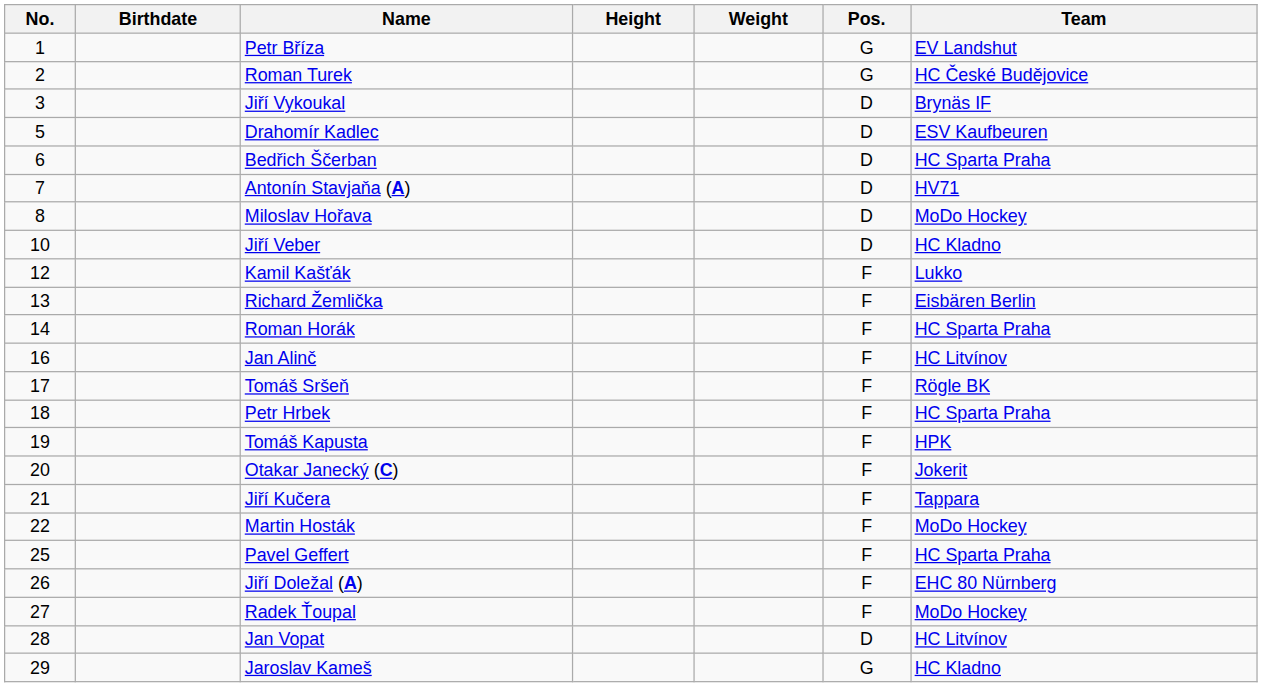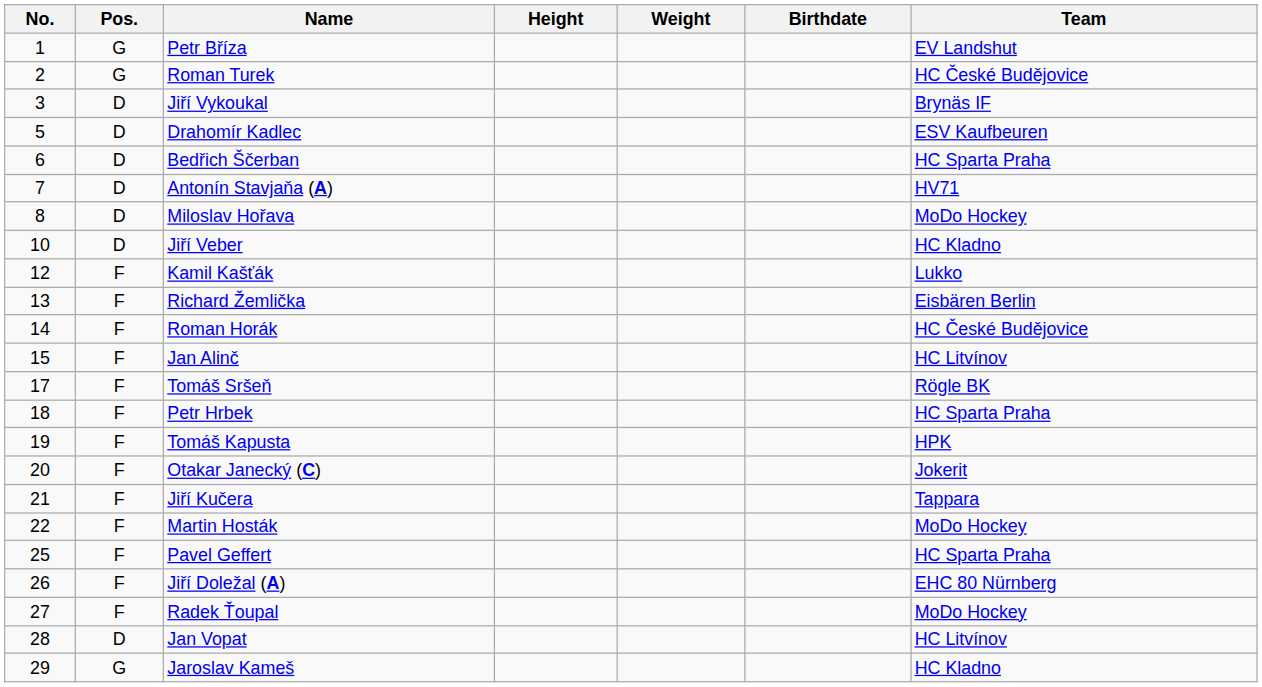 <table class="wikitable sortable" width="80%" style="font-size: 90%; text-align: center;">
 <tr>
 <th>No.</th>
-<th>Birthdate</th>
+<th>Pos.</th>
 <th>Name</th>
 <th>Height</th>
 <th>Weight</th>
-<th>Pos.</th>
+<th>Birthdate</th>
 <th>Team</th>
 </tr>
 <tr>
 <td>1</td>
-<td style="text-align:right;"></td>
+<td>G</td>
 <td style="text-align:left;"><a href='#'>Petr Bříza</a></td>
 <td></td>
 <td></td>
-<td>G</td>
+<td style="text-align:right;"></td>
 <td style="text-align:left;"> <a href='#'>EV Landshut</a></td>
 </tr>
 <tr>
 <td>2</td>
-<td style="text-align:right;"></td>
+<td>G</td>
 <td style="text-align:left;"><a href='#'>Roman Turek</a></td>
 <td></td>
 <td></td>
-<td>G</td>
+<td style="text-align:right;"></td>
 <td style="text-align:left;"> <a href='#'>HC České Budějovice</a></td>
 </tr>
 <tr>
 <td>3</td>
-<td style="text-align:right;"></td>
+<td>D</td>
 <td style="text-align:left;"><a href='#'>Jiří Vykoukal</a></td>
 <td></td>
 <td></td>
-<td>D</td>
+<td style="text-align:right;"></td>
 <td style="text-align:left;"> <a href='#'>Brynäs IF</a></td>
 </tr>
 <tr>
 <td>5</td>
-<td style="text-align:right;"></td>
+<td>D</td>
 <td style="text-align:left;"><a href='#'>Drahomír Kadlec</a></td>
 <td></td>
 <td></td>
-<td>D</td>
+<td style="text-align:right;"></td>
 <td style="text-align:left;"> <a href='#'>ESV Kaufbeuren</a></td>
 </tr>
 <tr>
 <td>6</td>
-<td style="text-align:right;"></td>
+<td>D</td>
 <td style="text-align:left;"><a href='#'>Bedřich Ščerban</a></td>
 <td></td>
 <td></td>
-<td>D</td>
+<td style="text-align:right;"></td>
 <td style="text-align:left;"> <a href='#'>HC Sparta Praha</a></td>
 </tr>
 <tr>
 <td>7</td>
-<td style="text-align:right;"></td>
+<td>D</td>
 <td style="text-align:left;"><a href='#'>Antonín Stavjaňa</a> (<strong><a href='#'>A</a></strong>)</td>
 <td></td>
 <td></td>
-<td>D</td>
+<td style="text-align:right;"></td>
 <td style="text-align:left;"> <a href='#'>HV71</a></td>
 </tr>
 <tr>
 <td>8</td>
-<td style="text-align:right;"></td>
+<td>D</td>
 <td style="text-align:left;"><a href='#'>Miloslav Hořava</a></td>
 <td></td>
 <td></td>
-<td>D</td>
+<td style="text-align:right;"></td>
 <td style="text-align:left;"> <a href='#'>MoDo Hockey</a></td>
 </tr>
 <tr>
 <td>10</td>
-<td style="text-align:right;"></td>
+<td>D</td>
 <td style="text-align:left;"><a href='#'>Jiří Veber</a></td>
 <td></td>
 <td></td>
-<td>D</td>
+<td style="text-align:right;"></td>
 <td style="text-align:left;"> <a href='#'>HC Kladno</a></td>
 </tr>
 <tr>
 <td>12</td>
-<td style="text-align:right;"></td>
+<td>F</td>
 <td style="text-align:left;"><a href='#'>Kamil Kašťák</a></td>
 <td></td>
 <td></td>
-<td>F</td>
+<td style="text-align:right;"></td>
 <td style="text-align:left;"> <a href='#'>Lukko</a></td>
 </tr>
 <tr>
 <td>13</td>
-<td style="text-align:right;"></td>
+<td>F</td>
 <td style="text-align:left;"><a href='#'>Richard Žemlička</a></td>
 <td></td>
 <td></td>
-<td>F</td>
+<td style="text-align:right;"></td>
 <td style="text-align:left;"> <a href='#'>Eisbären Berlin</a></td>
 </tr>
 <tr>
 <td>14</td>
-<td style="text-align:right;"></td>
+<td>F</td>
 <td style="text-align:left;"><a href='#'>Roman Horák</a></td>
 <td></td>
 <td></td>
-<td>F</td>
-<td style="text-align:left;"> <a href='#'>HC Sparta Praha</a></td>
+<td style="text-align:right;"></td>
+<td style="text-align:left;"> <a href='#'>HC České Budějovice</a></td>
 </tr>
 <tr>
-<td>16</td>
-<td style="text-align:right;"></td>
+<td>15</td>
+<td>F</td>
 <td style="text-align:left;"><a href='#'>Jan Alinč</a></td>
 <td></td>
 <td></td>
-<td>F</td>
+<td style="text-align:right;"></td>
 <td style="text-align:left;"> <a href='#'>HC Litvínov</a></td>
 </tr>
 <tr>
 <td>17</td>
-<td style="text-align:right;"></td>
+<td>F</td>
 <td style="text-align:left;"><a href='#'>Tomáš Sršeň</a></td>
 <td></td>
 <td></td>
-<td>F</td>
+<td style="text-align:right;"></td>
 <td style="text-align:left;"> <a href='#'>Rögle BK</a></td>
 </tr>
 <tr>
 <td>18</td>
-<td style="text-align:right;"></td>
+<td>F</td>
 <td style="text-align:left;"><a href='#'>Petr Hrbek</a></td>
 <td></td>
 <td></td>
-<td>F</td>
+<td style="text-align:right;"></td>
 <td style="text-align:left;"> <a href='#'>HC Sparta Praha</a></td>
 </tr>
 <tr>
 <td>19</td>
-<td style="text-align:right;"></td>
+<td>F</td>
 <td style="text-align:left;"><a href='#'>Tomáš Kapusta</a></td>
 <td></td>
 <td></td>
-<td>F</td>
+<td style="text-align:right;"></td>
 <td style="text-align:left;"> <a href='#'>HPK</a></td>
 </tr>
 <tr>
 <td>20</td>
-<td style="text-align:right;"></td>
+<td>F</td>
 <td style="text-align:left;"><a href='#'>Otakar Janecký</a> (<strong><a href='#'>C</a></strong>)</td>
 <td></td>
 <td></td>
-<td>F</td>
+<td style="text-align:right;"></td>
 <td style="text-align:left;"> <a href='#'>Jokerit</a></td>
 </tr>
 <tr>
 <td>21</td>
-<td style="text-align:right;"></td>
+<td>F</td>
 <td style="text-align:left;"><a href='#'>Jiří Kučera</a></td>
 <td></td>
 <td></td>
-<td>F</td>
+<td style="text-align:right;"></td>
 <td style="text-align:left;"> <a href='#'>Tappara</a></td>
 </tr>
 <tr>
 <td>22</td>
-<td style="text-align:right;"></td>
+<td>F</td>
 <td style="text-align:left;"><a href='#'>Martin Hosták</a></td>
 <td></td>
 <td></td>
-<td>F</td>
+<td style="text-align:right;"></td>
 <td style="text-align:left;"> <a href='#'>MoDo Hockey</a></td>
 </tr>
 <tr>
 <td>25</td>
-<td style="text-align:right;"></td>
+<td>F</td>
 <td style="text-align:left;"><a href='#'>Pavel Geffert</a></td>
 <td></td>
 <td></td>
-<td>F</td>
+<td style="text-align:right;"></td>
 <td style="text-align:left;"> <a href='#'>HC Sparta Praha</a></td>
 </tr>
 <tr>
 <td>26</td>
-<td style="text-align:right;"></td>
+<td>F</td>
 <td style="text-align:left;"><a href='#'>Jiří Doležal</a> (<strong><a href='#'>A</a></strong>)</td>
 <td></td>
 <td></td>
-<td>F</td>
+<td style="text-align:right;"></td>
 <td style="text-align:left;"> <a href='#'>EHC 80 Nürnberg</a></td>
 </tr>
 <tr>
 <td>27</td>
-<td style="text-align:right;"></td>
+<td>F</td>
 <td style="text-align:left;"><a href='#'>Radek Ťoupal</a></td>
 <td></td>
 <td></td>
-<td>F</td>
+<td style="text-align:right;"></td>
 <td style="text-align:left;"> <a href='#'>MoDo Hockey</a></td>
 </tr>
 <tr>
 <td>28</td>
-<td style="text-align:right;"></td>
+<td>D</td>
 <td style="text-align:left;"><a href='#'>Jan Vopat</a></td>
 <td></td>
 <td></td>
-<td>D</td>
+<td style="text-align:right;"></td>
 <td style="text-align:left;"> <a href='#'>HC Litvínov</a></td>
 </tr>
 <tr>
 <td>29</td>
-<td style="text-align:right;"></td>
+<td>G</td>
 <td style="text-align:left;"><a href='#'>Jaroslav Kameš</a></td>
 <td></td>
 <td></td>
-<td>G</td>
+<td style="text-align:right;"></td>
 <td style="text-align:left;"> <a href='#'>HC Kladno</a></td>
 </tr>
 </table>
